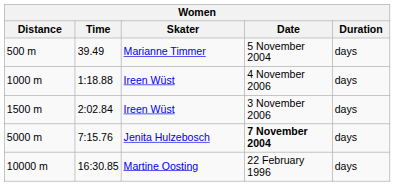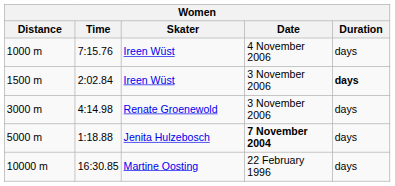 <table class="wikitable">
 <tr>
 <th colspan="5">Women</th>
 </tr>
 <tr>
 <th style="width:100px">Distance</th>
 <th style="width:60px">Time</th>
 <th style="width:180px">Skater</th>
 <th style="width:125px">Date</th>
 <th style="width:80px">Duration</th>
 </tr>
 <tr>
-<td>500 m</td>
-<td>39.49</td>
-<td><a href='#'>Marianne Timmer</a></td>
-<td>5 November 2004</td>
-<td> days</td>
-</tr>
-<tr>
 <td>1000 m</td>
-<td>1:18.88</td>
+<td>7:15.76</td>
 <td><a href='#'>Ireen Wüst</a></td>
 <td>4 November 2006</td>
 <td> days</td>
 </tr>
 <tr>
 <td>1500 m</td>
 <td>2:02.84</td>
 <td><a href='#'>Ireen Wüst</a></td>
 <td>3 November 2006</td>
+<td><strong> days</strong></td>
+</tr>
+<tr>
+<td>3000 m</td>
+<td>4:14.98</td>
+<td><a href='#'>Renate Groenewold</a></td>
+<td>3 November 2006</td>
 <td> days</td>
 </tr>
 <tr>
 <td>5000 m</td>
-<td>7:15.76</td>
+<td>1:18.88</td>
 <td><a href='#'>Jenita Hulzebosch</a></td>
 <td><strong>7 November 2004</strong></td>
 <td> days</td>
 </tr>
 <tr>
 <td>10000 m</td>
 <td>16:30.85</td>
 <td><a href='#'>Martine Oosting</a></td>
 <td>22 February 1996</td>
 <td> days</td>
 </tr>
 </table>
